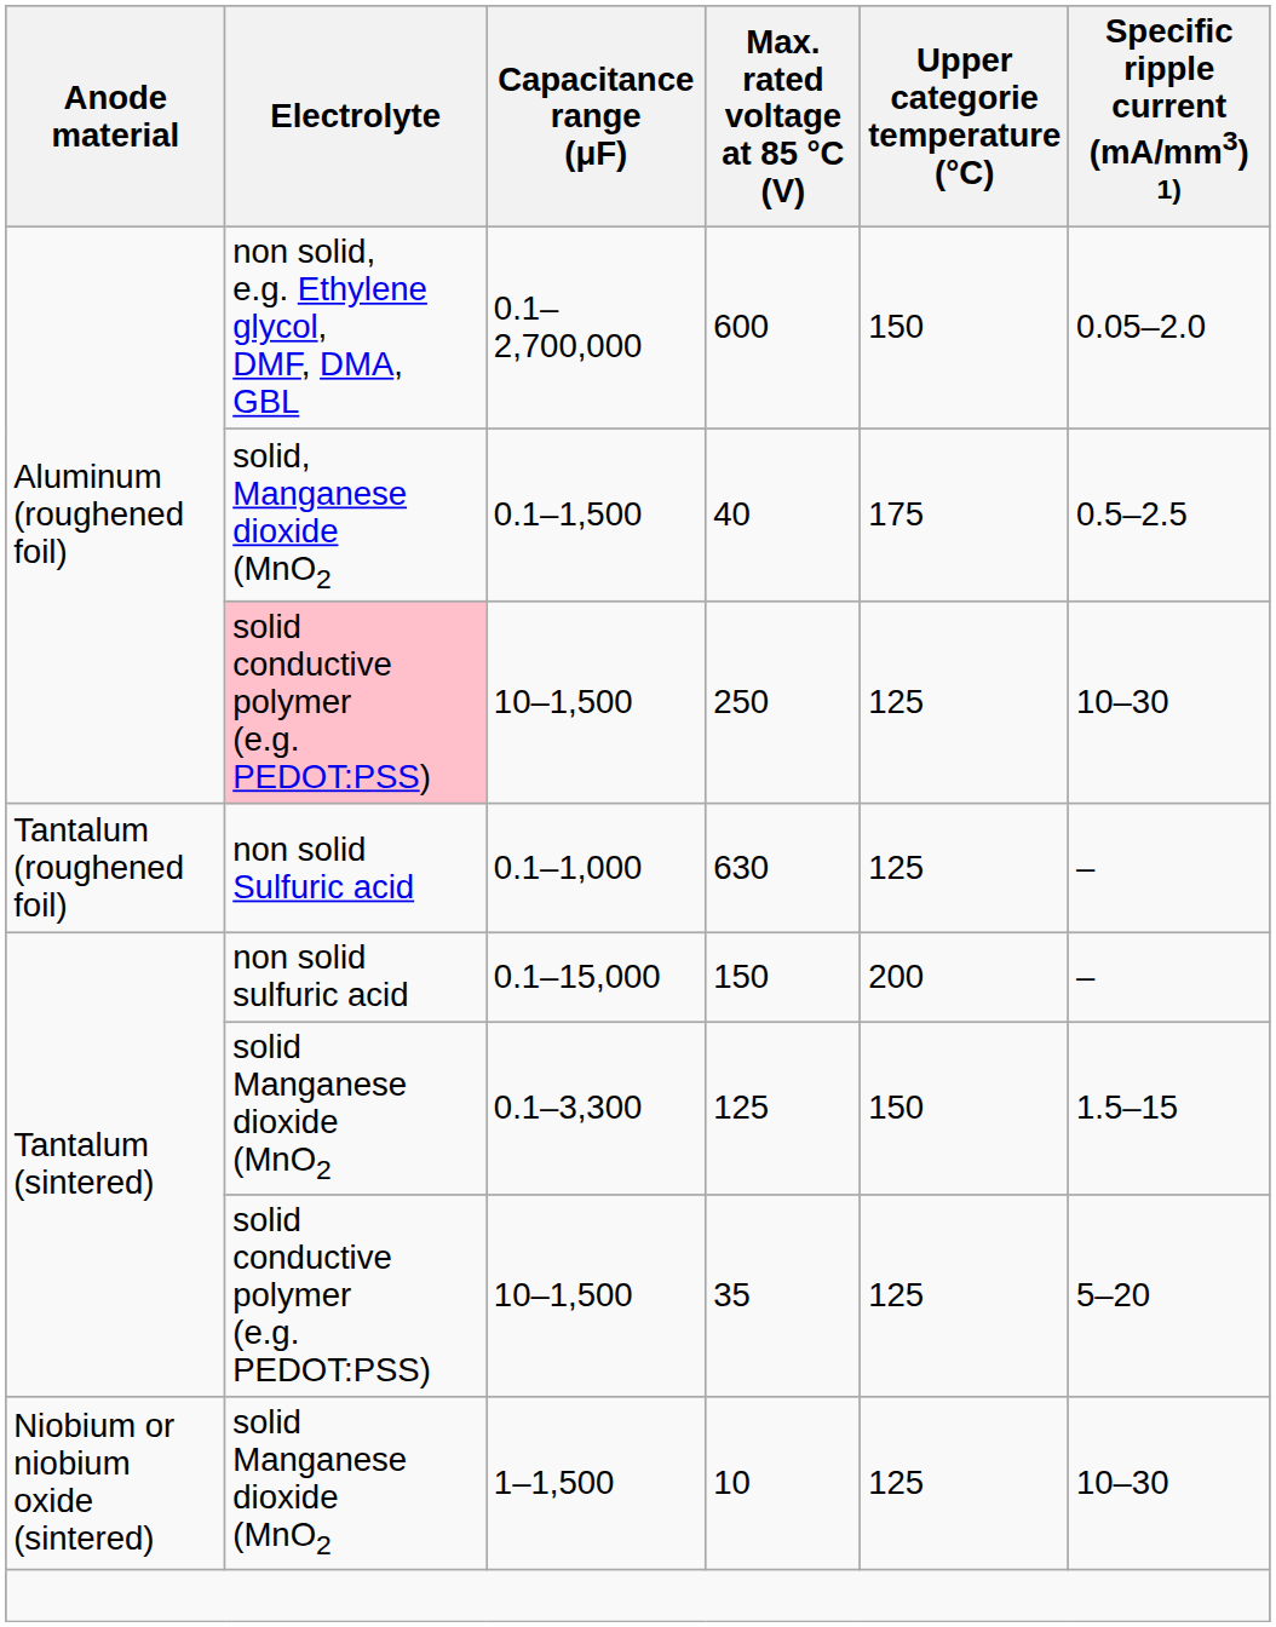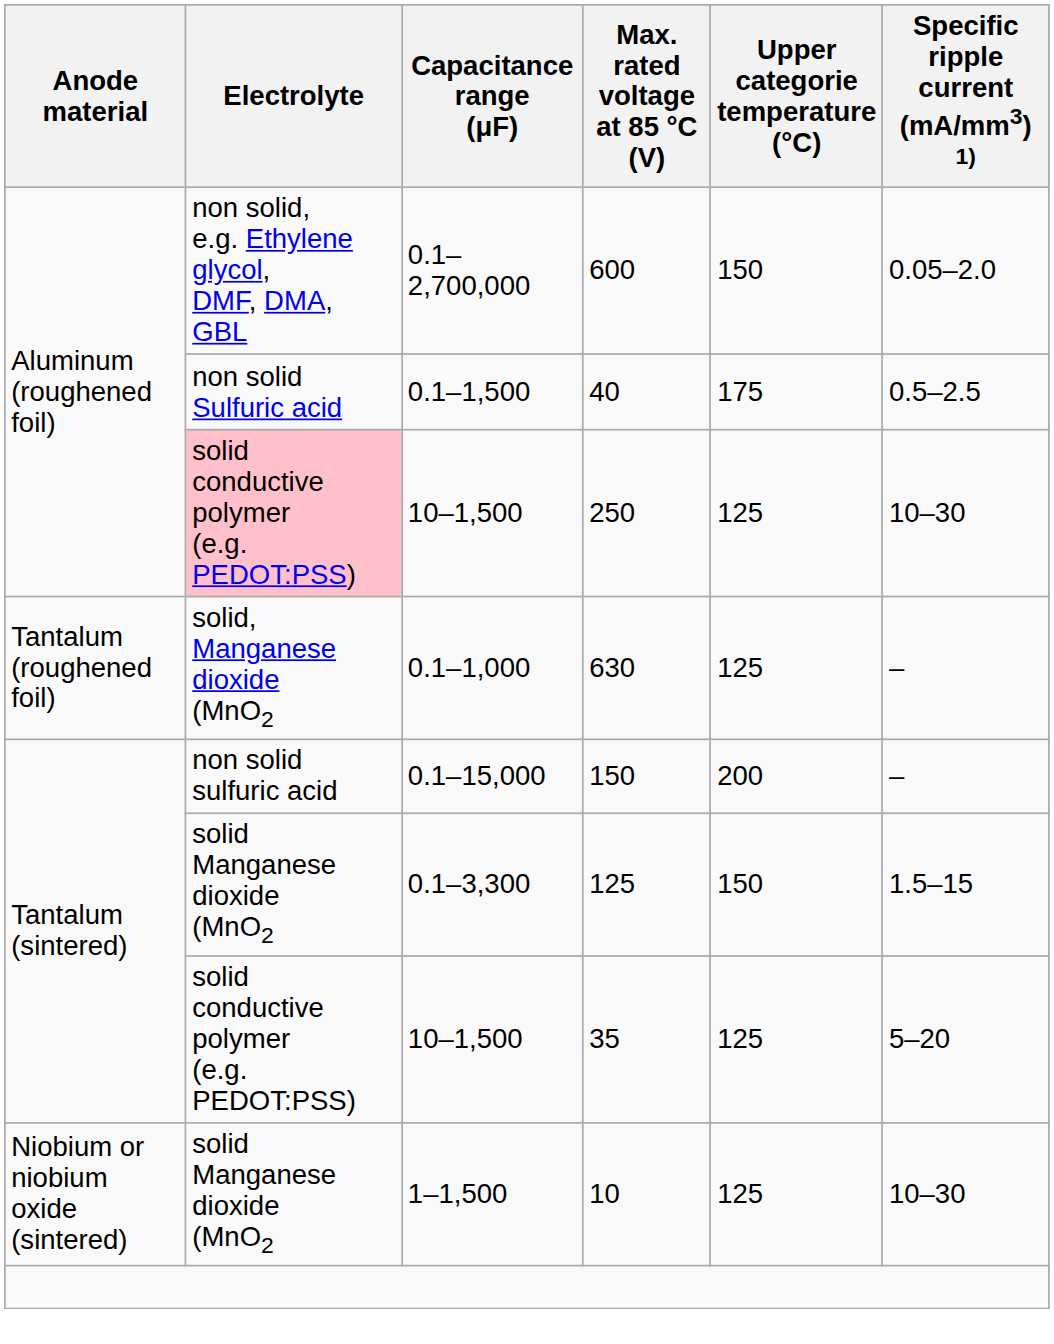 <table class="wikitable centered">
 <tr class="hintergrundfarbe6">
 <th>Anode material</th>
 <th>Electrolyte</th>
 <th>Capacitance <br>range <br> (μF)</th>
 <th>Max. rated <br> voltage<br> at 85 °C <br> (V)</th>
 <th>Upper<br> categorie<br> temperature<br> (°C)</th>
 <th>Specific<br> ripple current <br> (mA/mm<sup>3</sup>)<br><sup>1)</sup></th>
 </tr>
 <tr>
 <td rowspan="3">Aluminum <br> (roughened foil)</td>
 <td>non solid, <br> e.g. <a href='#'>Ethylene glycol</a>, <br> <a href='#'>DMF</a>, <a href='#'>DMA</a>, <a href='#'>GBL</a></td>
 <td>0.1–2,700,000</td>
 <td>600</td>
 <td>150</td>
 <td>0.05–2.0</td>
 </tr>
 <tr>
-<td>solid, <br><a href='#'>Manganese dioxide</a> <br> (MnO<sub>2</sub></td>
+<td>non solid <br> <a href='#'>Sulfuric acid</a></td>
 <td>0.1–1,500</td>
 <td>40</td>
 <td>175</td>
 <td>0.5–2.5</td>
 </tr>
 <tr>
 <td style="background: pink;">solid <br>conductive polymer <br> (e.g. <a href='#'>PEDOT:PSS</a>)</td>
 <td>10–1,500</td>
 <td>250</td>
 <td>125</td>
 <td>10–30</td>
 </tr>
 <tr>
 <td>Tantalum <br> (roughened foil)</td>
-<td>non solid <br> <a href='#'>Sulfuric acid</a></td>
+<td>solid, <br><a href='#'>Manganese dioxide</a> <br> (MnO<sub>2</sub></td>
 <td>0.1–1,000</td>
 <td>630</td>
 <td>125</td>
 <td>–</td>
 </tr>
 <tr>
 <td rowspan="3">Tantalum <br> (sintered)</td>
 <td>non solid <br> sulfuric acid</td>
 <td>0.1–15,000</td>
 <td>150</td>
 <td>200</td>
 <td>–</td>
 </tr>
 <tr>
 <td>solid <br> Manganese dioxide <br> (MnO<sub>2</sub></td>
 <td>0.1–3,300</td>
 <td>125</td>
 <td>150</td>
 <td>1.5–15</td>
 </tr>
 <tr>
 <td>solid <br>conductive polymer <br> (e.g. PEDOT:PSS)</td>
 <td>10–1,500</td>
 <td>35</td>
 <td>125</td>
 <td>5–20</td>
 </tr>
 <tr>
 <td>Niobium or<br> niobium oxide<br>(sintered)</td>
 <td>solid <br> Manganese dioxide <br> (MnO<sub>2</sub></td>
 <td>1–1,500</td>
 <td>10</td>
 <td>125</td>
 <td>10–30</td>
 </tr>
 <tr>
 <td colspan=6><br></td>
 </tr>
 </table>
